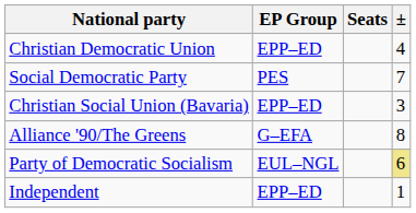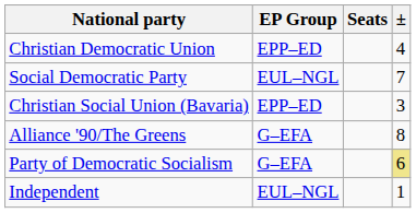 <table class="wikitable">
 <tr>
 <th>National party</th>
 <th>EP Group</th>
 <th>Seats</th>
 <th>±</th>
 </tr>
 <tr>
 <td> <a href='#'>Christian Democratic Union</a></td>
 <td> <a href='#'>EPP–ED</a></td>
 <td></td>
 <td> 4</td>
 </tr>
 <tr>
 <td> <a href='#'>Social Democratic Party</a></td>
-<td> <a href='#'>PES</a></td>
+<td> <a href='#'>EUL–NGL</a></td>
 <td></td>
 <td> 7</td>
 </tr>
 <tr>
 <td> <a href='#'>Christian Social Union (Bavaria)</a></td>
 <td> <a href='#'>EPP–ED</a></td>
 <td></td>
 <td> 3</td>
 </tr>
 <tr>
 <td> <a href='#'>Alliance '90/The Greens</a></td>
 <td> <a href='#'>G–EFA</a></td>
 <td></td>
 <td> 8</td>
 </tr>
 <tr>
 <td> <a href='#'>Party of Democratic Socialism</a></td>
-<td> <a href='#'>EUL–NGL</a></td>
+<td> <a href='#'>G–EFA</a></td>
 <td></td>
 <td style="background: khaki;"> 6</td>
 </tr>
 <tr>
 <td> <a href='#'>Independent</a></td>
-<td> <a href='#'>EPP–ED</a></td>
+<td> <a href='#'>EUL–NGL</a></td>
 <td></td>
 <td> 1</td>
 </tr>
 </table>
